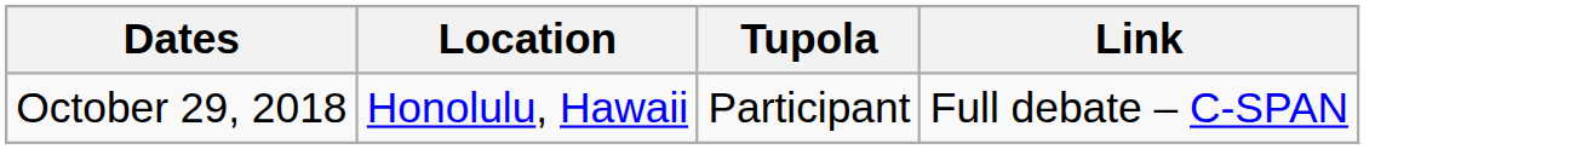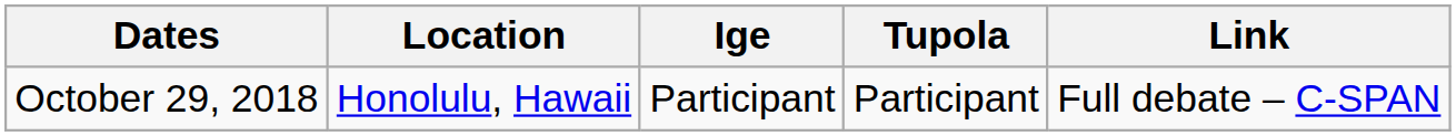 <table class="wikitable" style="text-align:center">
 <tr>
 <th>Dates</th>
 <th>Location</th>
+<th>Ige</th>
 <th>Tupola</th>
 <th>Link</th>
 </tr>
 <tr>
 <td>October 29, 2018</td>
 <td><a href='#'>Honolulu</a>, <a href='#'>Hawaii</a></td>
 <td>Participant</td>
+<td>Participant</td>
 <td align=left>Full debate – <a href='#'>C-SPAN</a></td>
 </tr>
 </table>
